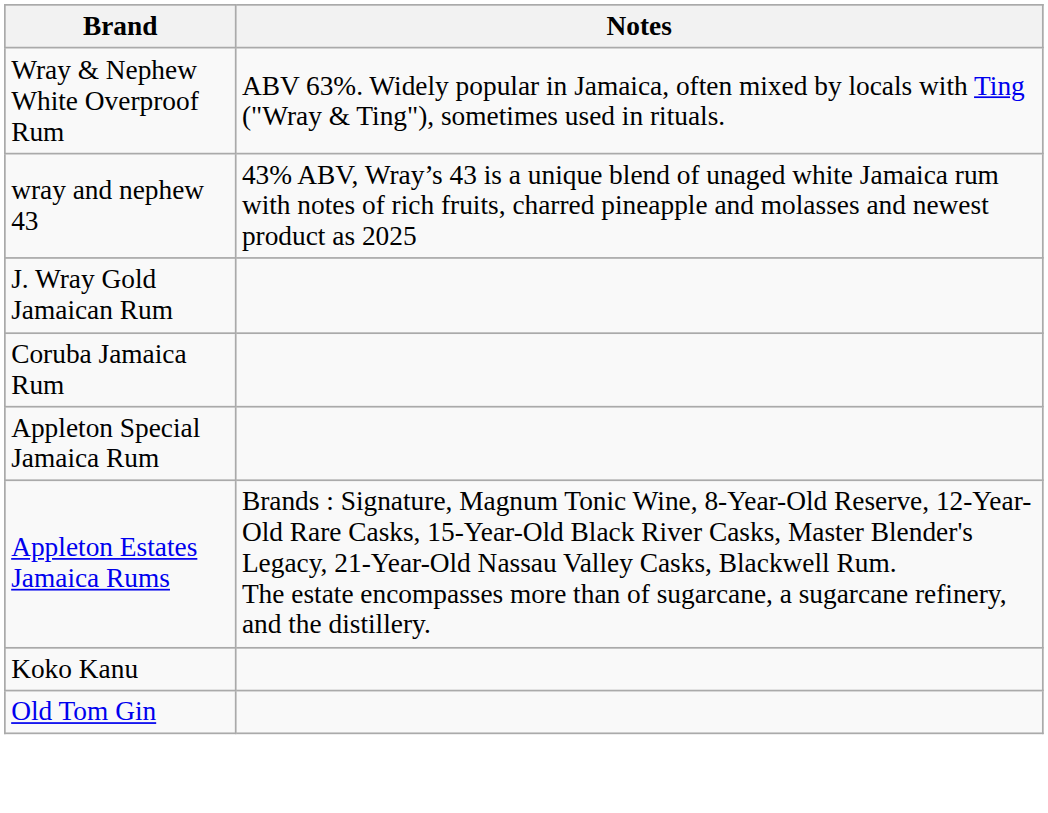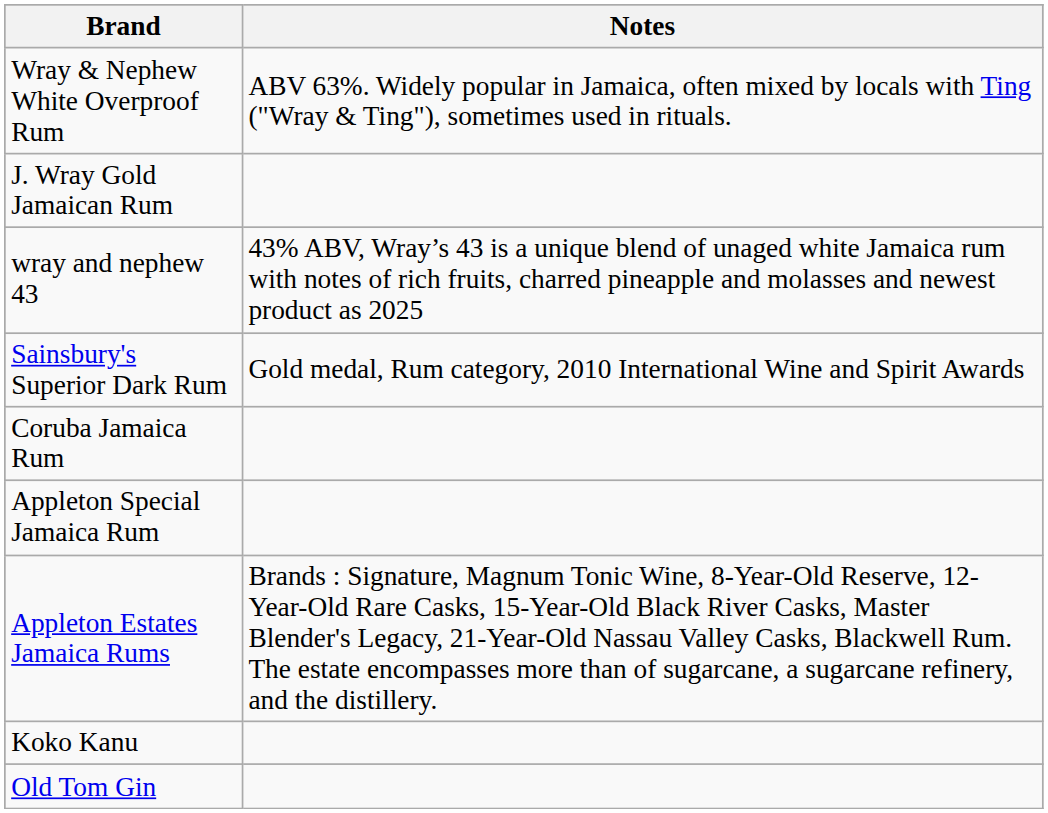 <table class="wikitable">
 <tr>
 <th>Brand</th>
 <th>Notes</th>
 </tr>
 <tr>
 <td>Wray & Nephew White Overproof Rum</td>
 <td>ABV 63%. Widely popular in Jamaica, often mixed by locals with <a href='#'>Ting</a> ("Wray & Ting"), sometimes used in rituals.</td>
 </tr>
 <tr>
+<td>J. Wray Gold Jamaican Rum</td>
+<td></td>
+</tr>
+<tr>
 <td>wray and nephew 43</td>
 <td>43% ABV, Wray’s 43 is a unique blend of unaged white Jamaica rum with notes of rich fruits, charred pineapple and molasses and newest product as 2025</td>
 </tr>
 <tr>
-<td>J. Wray Gold Jamaican Rum</td>
-<td></td>
+<td><a href='#'>Sainsbury's</a> Superior Dark Rum</td>
+<td>Gold medal, Rum category, 2010 International Wine and Spirit Awards</td>
 </tr>
 <tr>
 <td>Coruba Jamaica Rum</td>
 <td></td>
 </tr>
 <tr>
 <td>Appleton Special Jamaica Rum</td>
 <td></td>
 </tr>
 <tr>
 <td><a href='#'>Appleton Estates Jamaica Rums</a></td>
 <td>Brands : Signature, Magnum Tonic Wine, 8-Year-Old Reserve, 12-Year-Old Rare Casks, 15-Year-Old Black River Casks, Master Blender's Legacy, 21-Year-Old Nassau Valley Casks, Blackwell Rum.<br>The estate encompasses more than  of sugarcane, a sugarcane refinery, and the distillery.</td>
 </tr>
 <tr>
 <td>Koko Kanu</td>
 <td></td>
 </tr>
 <tr>
 <td><a href='#'>Old Tom Gin</a></td>
 <td></td>
 </tr>
 </table>
